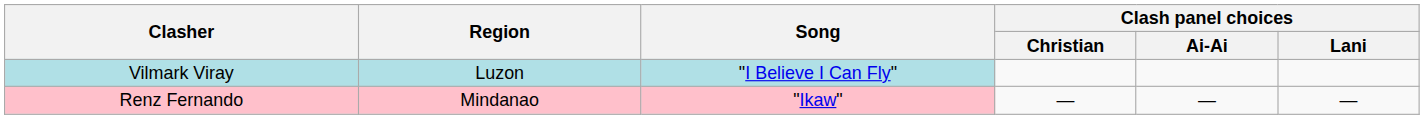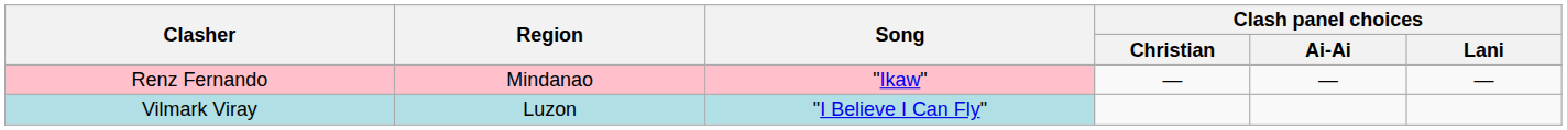 <table class="wikitable" style="text-align:center; line-height:17px; width:100%;">
 <tr>
 <th rowspan="2" width="25%">Clasher</th>
 <th rowspan="2">Region</th>
 <th rowspan="2" width="25%">Song</th>
 <th colspan="3" width="30%">Clash panel choices</th>
 </tr>
 <tr>
 <th width="10%">Christian</th>
 <th width="10%">Ai-Ai</th>
 <th width="10%">Lani</th>
 </tr>
 <tr>
+<td style="background:pink;">Renz Fernando</td>
+<td style="background:pink;">Mindanao</td>
+<td style="background:pink;">"<a href='#'>Ikaw</a>"</td>
+<td>—</td>
+<td>—</td>
+<td>—</td>
+</tr>
+<tr>
 <td style="background:#b0e0e6;">Vilmark Viray</td>
 <td style="background:#b0e0e6;">Luzon</td>
 <td style="background:#b0e0e6;">"<a href='#'>I Believe I Can Fly</a>"</td>
 <td><strong></strong></td>
 <td><strong></strong></td>
 <td><strong></strong></td>
 </tr>
-<tr>
-<td style="background:pink;">Renz Fernando</td>
-<td style="background:pink;">Mindanao</td>
-<td style="background:pink;">"<a href='#'>Ikaw</a>"</td>
-<td>—</td>
-<td>—</td>
-<td>—</td>
-</tr>
 </table>
